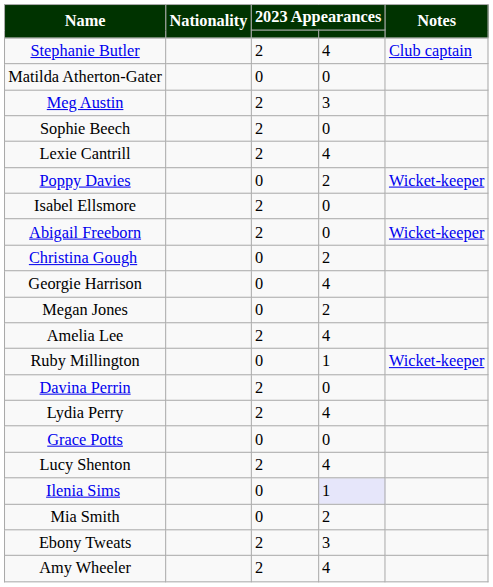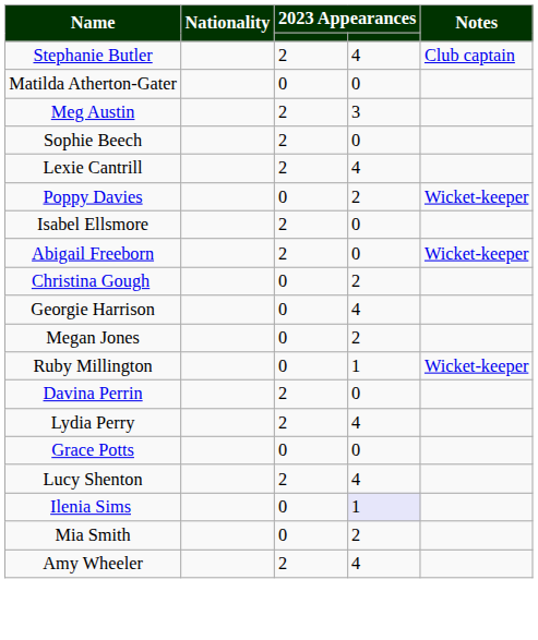 <table class="wikitable sortable">
 <tr>
 <th style="background:#030; color:white" scope="col" rowspan="2">Name</th>
 <th style="background:#030; color:white" scope="col" rowspan="2">Nationality</th>
 <th style="background:#030; color:white" scope="col" colspan="2">2023 Appearances</th>
 <th style="background:#030; color:white" scope="col" rowspan="2">Notes</th>
 </tr>
 <tr>
 <th style="background:#030; color:white" scope="col" rowspan="1"></th>
 <th style="background:#030; color:white" scope="col" rowspan="1"></th>
 </tr>
 <tr>
 <td style="text-align:center"><a href='#'>Stephanie Butler</a></td>
 <td></td>
 <td>2</td>
 <td>4</td>
 <td><a href='#'>Club captain</a></td>
 </tr>
 <tr>
 <td style="text-align:center">Matilda Atherton-Gater</td>
 <td></td>
 <td>0</td>
 <td>0</td>
 <td></td>
 </tr>
 <tr>
 <td style="text-align:center"><a href='#'>Meg Austin</a></td>
 <td></td>
 <td>2</td>
 <td>3</td>
 <td></td>
 </tr>
 <tr>
 <td style="text-align:center">Sophie Beech</td>
 <td></td>
 <td>2</td>
 <td>0</td>
 <td></td>
 </tr>
 <tr>
 <td style="text-align:center">Lexie Cantrill</td>
 <td></td>
 <td>2</td>
 <td>4</td>
 <td></td>
 </tr>
 <tr>
 <td style="text-align:center"><a href='#'>Poppy Davies</a></td>
 <td></td>
 <td>0</td>
 <td>2</td>
 <td><a href='#'>Wicket-keeper</a></td>
 </tr>
 <tr>
 <td style="text-align:center">Isabel Ellsmore</td>
 <td></td>
 <td>2</td>
 <td>0</td>
 <td></td>
 </tr>
 <tr>
 <td style="text-align:center"><a href='#'>Abigail Freeborn</a></td>
 <td></td>
 <td>2</td>
 <td>0</td>
 <td><a href='#'>Wicket-keeper</a></td>
 </tr>
 <tr>
 <td style="text-align:center"><a href='#'>Christina Gough</a> </td>
 <td></td>
 <td>0</td>
 <td>2</td>
 <td></td>
 </tr>
 <tr>
 <td style="text-align:center">Georgie Harrison</td>
 <td></td>
 <td>0</td>
 <td>4</td>
 <td></td>
 </tr>
 <tr>
 <td style="text-align:center">Megan Jones</td>
 <td></td>
 <td>0</td>
 <td>2</td>
 <td></td>
 </tr>
 <tr>
-<td style="text-align:center">Amelia Lee</td>
-<td></td>
-<td>2</td>
-<td>4</td>
-<td></td>
-</tr>
-<tr>
 <td style="text-align:center">Ruby Millington</td>
 <td></td>
 <td>0</td>
 <td>1</td>
 <td><a href='#'>Wicket-keeper</a></td>
 </tr>
 <tr>
 <td style="text-align:center"><a href='#'>Davina Perrin</a></td>
 <td></td>
 <td>2</td>
 <td>0</td>
 <td></td>
 </tr>
 <tr>
 <td style="text-align:center">Lydia Perry</td>
 <td></td>
 <td>2</td>
 <td>4</td>
 <td></td>
 </tr>
 <tr>
 <td style="text-align:center"><a href='#'>Grace Potts</a></td>
 <td></td>
 <td>0</td>
 <td>0</td>
 <td></td>
 </tr>
 <tr>
 <td style="text-align:center">Lucy Shenton</td>
 <td></td>
 <td>2</td>
 <td>4</td>
 <td></td>
 </tr>
 <tr>
 <td style="text-align:center"><a href='#'>Ilenia Sims</a> </td>
 <td></td>
 <td>0</td>
 <td style="background: lavender;">1</td>
 <td></td>
 </tr>
 <tr>
 <td style="text-align:center">Mia Smith</td>
 <td></td>
 <td>0</td>
 <td>2</td>
 <td></td>
 </tr>
 <tr>
-<td style="text-align:center">Ebony Tweats</td>
-<td></td>
-<td>2</td>
-<td>3</td>
-<td></td>
-</tr>
-<tr>
 <td style="text-align:center">Amy Wheeler</td>
 <td></td>
 <td>2</td>
 <td>4</td>
 <td></td>
 </tr>
 </table>
